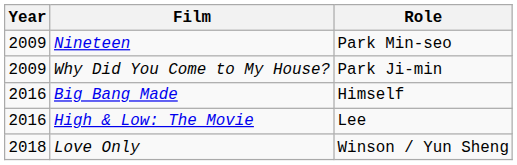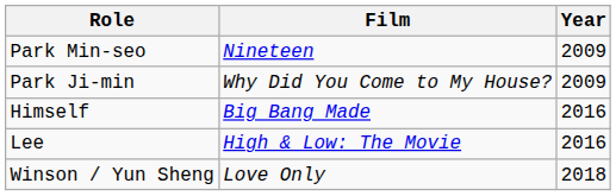 <table class="wikitable">
 <tr>
+<th>Role</th>
+<th>Film</th>
 <th>Year</th>
-<th>Film</th>
-<th>Role</th>
 </tr>
 <tr>
+<td>Park Min-seo</td>
+<td><em><a href='#'>Nineteen</a></em></td>
 <td>2009</td>
-<td><em><a href='#'>Nineteen</a></em></td>
-<td>Park Min-seo</td>
 </tr>
 <tr>
+<td>Park Ji-min</td>
+<td><em>Why Did You Come to My House?</em></td>
 <td>2009</td>
-<td><em>Why Did You Come to My House?</em></td>
-<td>Park Ji-min</td>
 </tr>
 <tr>
+<td>Himself</td>
+<td><em><a href='#'>Big Bang Made</a></em></td>
 <td>2016</td>
-<td><em><a href='#'>Big Bang Made</a></em></td>
-<td>Himself</td>
 </tr>
 <tr>
+<td>Lee</td>
+<td><em><a href='#'>High & Low: The Movie</a></em></td>
 <td>2016</td>
-<td><em><a href='#'>High & Low: The Movie</a></em></td>
-<td>Lee</td>
 </tr>
 <tr>
+<td>Winson / Yun Sheng</td>
+<td><em>Love Only</em></td>
 <td>2018</td>
-<td><em>Love Only</em></td>
-<td>Winson / Yun Sheng</td>
 </tr>
 </table>
